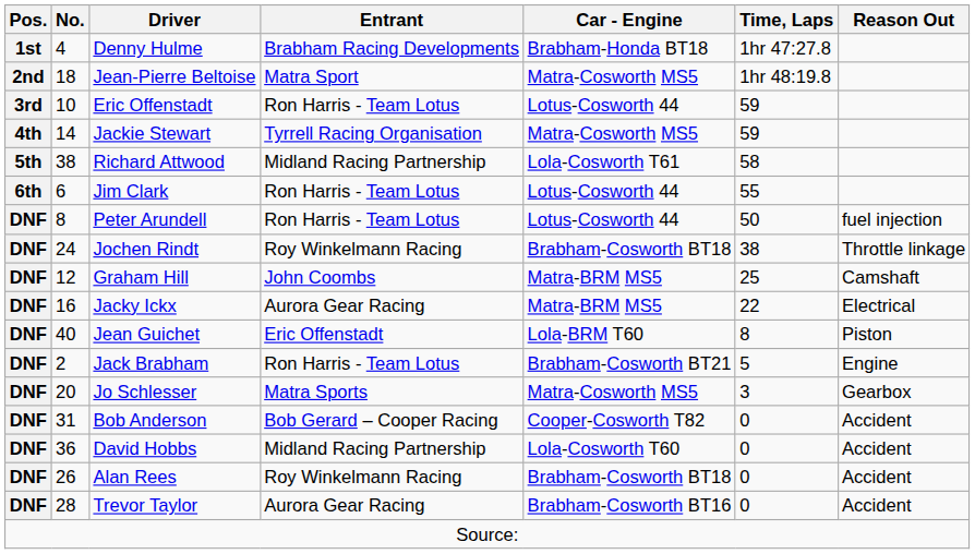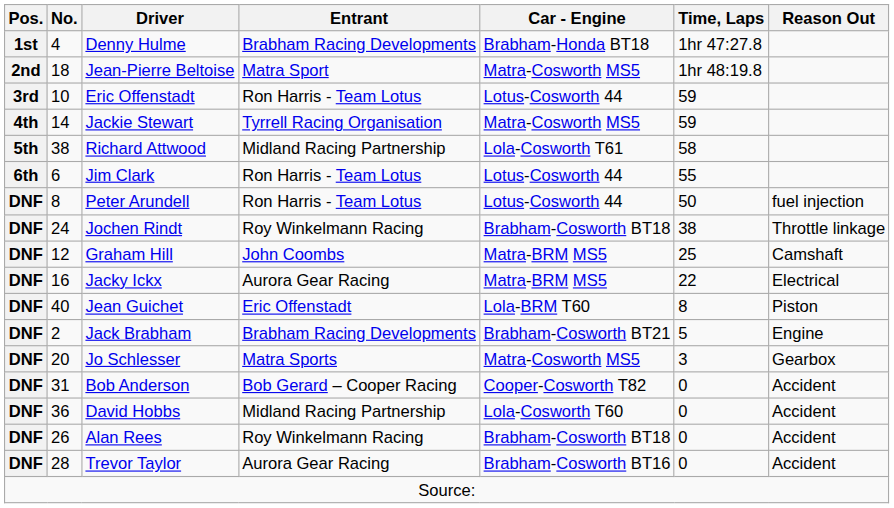 <table class="wikitable" style="font-size: 95%">
 <tr>
 <th>Pos.</th>
 <th>No.</th>
 <th>Driver</th>
 <th>Entrant</th>
 <th>Car - Engine</th>
 <th>Time, Laps</th>
 <th>Reason Out</th>
 </tr>
 <tr>
 <th>1st</th>
 <td>4</td>
 <td> <a href='#'>Denny Hulme</a></td>
 <td><a href='#'>Brabham Racing Developments</a></td>
 <td><a href='#'>Brabham</a>-<a href='#'>Honda</a> BT18</td>
 <td>1hr 47:27.8</td>
 <td></td>
 </tr>
 <tr>
 <th>2nd</th>
 <td>18</td>
 <td> <a href='#'>Jean-Pierre Beltoise</a></td>
 <td><a href='#'>Matra Sport</a></td>
 <td><a href='#'>Matra</a>-<a href='#'>Cosworth</a> <a href='#'>MS5</a></td>
 <td>1hr 48:19.8</td>
 <td></td>
 </tr>
 <tr>
 <th>3rd</th>
 <td>10</td>
 <td> <a href='#'>Eric Offenstadt</a></td>
 <td>Ron Harris - <a href='#'>Team Lotus</a></td>
 <td><a href='#'>Lotus</a>-<a href='#'>Cosworth</a> 44</td>
 <td>59</td>
 <td></td>
 </tr>
 <tr>
 <th>4th</th>
 <td>14</td>
 <td> <a href='#'>Jackie Stewart</a></td>
 <td><a href='#'>Tyrrell Racing Organisation</a></td>
 <td><a href='#'>Matra</a>-<a href='#'>Cosworth</a> <a href='#'>MS5</a></td>
 <td>59</td>
 <td></td>
 </tr>
 <tr>
 <th>5th</th>
 <td>38</td>
 <td> <a href='#'>Richard Attwood</a></td>
 <td>Midland Racing Partnership</td>
 <td><a href='#'>Lola</a>-<a href='#'>Cosworth</a> T61</td>
 <td>58</td>
 <td></td>
 </tr>
 <tr>
 <th>6th</th>
 <td>6</td>
 <td> <a href='#'>Jim Clark</a></td>
 <td>Ron Harris - <a href='#'>Team Lotus</a></td>
 <td><a href='#'>Lotus</a>-<a href='#'>Cosworth</a> 44</td>
 <td>55</td>
 <td></td>
 </tr>
 <tr>
 <th>DNF</th>
 <td>8</td>
 <td> <a href='#'>Peter Arundell</a></td>
 <td>Ron Harris - <a href='#'>Team Lotus</a></td>
 <td><a href='#'>Lotus</a>-<a href='#'>Cosworth</a> 44</td>
 <td>50</td>
 <td>fuel injection</td>
 </tr>
 <tr>
 <th>DNF</th>
 <td>24</td>
 <td> <a href='#'>Jochen Rindt</a></td>
 <td>Roy Winkelmann Racing</td>
 <td><a href='#'>Brabham</a>-<a href='#'>Cosworth</a> BT18</td>
 <td>38</td>
 <td>Throttle linkage</td>
 </tr>
 <tr>
 <th>DNF</th>
 <td>12</td>
 <td> <a href='#'>Graham Hill</a></td>
 <td><a href='#'>John Coombs</a></td>
 <td><a href='#'>Matra</a>-<a href='#'>BRM</a> <a href='#'>MS5</a></td>
 <td>25</td>
 <td>Camshaft</td>
 </tr>
 <tr>
 <th>DNF</th>
 <td>16</td>
 <td> <a href='#'>Jacky Ickx</a></td>
 <td>Aurora Gear Racing</td>
 <td><a href='#'>Matra</a>-<a href='#'>BRM</a> <a href='#'>MS5</a></td>
 <td>22</td>
 <td>Electrical</td>
 </tr>
 <tr>
 <th>DNF</th>
 <td>40</td>
 <td> <a href='#'>Jean Guichet</a></td>
 <td><a href='#'>Eric Offenstadt</a></td>
 <td><a href='#'>Lola</a>-<a href='#'>BRM</a> T60</td>
 <td>8</td>
 <td>Piston</td>
 </tr>
 <tr>
 <th>DNF</th>
 <td>2</td>
 <td> <a href='#'>Jack Brabham</a></td>
-<td>Ron Harris - <a href='#'>Team Lotus</a></td>
+<td><a href='#'>Brabham Racing Developments</a></td>
 <td><a href='#'>Brabham</a>-<a href='#'>Cosworth</a> BT21</td>
 <td>5</td>
 <td>Engine</td>
 </tr>
 <tr>
 <th>DNF</th>
 <td>20</td>
 <td> <a href='#'>Jo Schlesser</a></td>
 <td><a href='#'>Matra Sports</a></td>
 <td><a href='#'>Matra</a>-<a href='#'>Cosworth</a> <a href='#'>MS5</a></td>
 <td>3</td>
 <td>Gearbox</td>
 </tr>
 <tr>
 <th>DNF</th>
 <td>31</td>
 <td> <a href='#'>Bob Anderson</a></td>
 <td><a href='#'>Bob Gerard</a> – Cooper  Racing</td>
 <td><a href='#'>Cooper</a>-<a href='#'>Cosworth</a> T82</td>
 <td>0</td>
 <td>Accident</td>
 </tr>
 <tr>
 <th>DNF</th>
 <td>36</td>
 <td> <a href='#'>David Hobbs</a></td>
 <td>Midland Racing Partnership</td>
 <td><a href='#'>Lola</a>-<a href='#'>Cosworth</a> T60</td>
 <td>0</td>
 <td>Accident</td>
 </tr>
 <tr>
 <th>DNF</th>
 <td>26</td>
 <td> <a href='#'>Alan Rees</a></td>
 <td>Roy Winkelmann Racing</td>
 <td><a href='#'>Brabham</a>-<a href='#'>Cosworth</a> BT18</td>
 <td>0</td>
 <td>Accident</td>
 </tr>
 <tr>
 <th>DNF</th>
 <td>28</td>
 <td> <a href='#'>Trevor Taylor</a></td>
 <td>Aurora Gear Racing</td>
 <td><a href='#'>Brabham</a>-<a href='#'>Cosworth</a> BT16</td>
 <td>0</td>
 <td>Accident</td>
 </tr>
 <tr>
 <td colspan="7" style="text-align:center;">Source:</td>
 </tr>
 </table>
